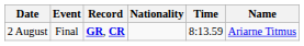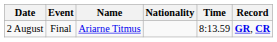 <table class=wikitable style=text-align:center>
 <tr>
 <th>Date</th>
 <th>Event</th>
-<th>Record</th>
+<th>Name</th>
 <th>Nationality</th>
 <th>Time</th>
-<th>Name</th>
+<th>Record</th>
 </tr>
 <tr>
 <td>2 August</td>
 <td>Final</td>
-<td><strong><a href='#'>GR</a></strong>, <strong><a href='#'>CR</a></strong></td>
+<td align=left><a href='#'>Ariarne Titmus</a></td>
 <td align=left></td>
 <td>8:13.59</td>
-<td align=left><a href='#'>Ariarne Titmus</a></td>
+<td><strong><a href='#'>GR</a></strong>, <strong><a href='#'>CR</a></strong></td>
 </tr>
 </table>
